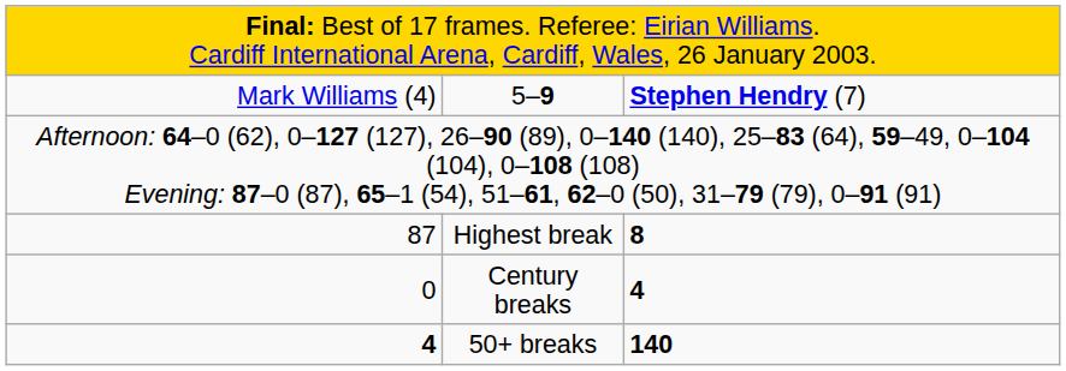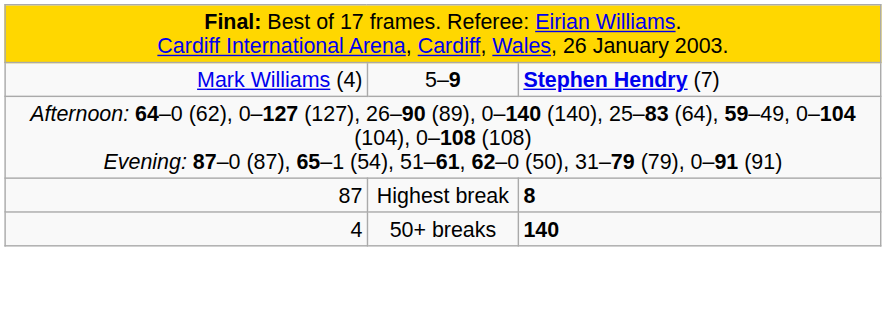 <table class="wikitable" style="font-size: 95%; margin: 1em auto 1em auto;">
 <tr>
 <td colspan="3" align="center" bgcolor="#ffd700"><strong>Final:</strong> Best of 17 frames. Referee: <a href='#'>Eirian Williams</a>.<br><a href='#'>Cardiff International Arena</a>, <a href='#'>Cardiff</a>, <a href='#'>Wales</a>, 26 January 2003.</td>
 </tr>
 <tr>
 <td width="250" align="right"><a href='#'>Mark Williams</a> (4)<br></td>
 <td width="100" align="center">5–<strong>9</strong></td>
 <td width="250"><strong><a href='#'>Stephen Hendry</a></strong> (7)<br></td>
 </tr>
 <tr>
 <td colspan="3" align="center" style="font-size: 100%"><em>Afternoon:</em> <strong>64</strong>–0 (62), 0–<strong>127</strong> (127), 26–<strong>90</strong> (89), 0–<strong>140</strong> (140), 25–<strong>83</strong> (64), <strong>59</strong>–49, 0–<strong>104</strong> (104), 0–<strong>108</strong> (108)<br><em>Evening:</em> <strong>87</strong>–0 (87), <strong>65</strong>–1 (54), 51–<strong>61</strong>, <strong>62</strong>–0 (50), 31–<strong>79</strong> (79), 0–<strong>91</strong> (91)</td>
 </tr>
 <tr>
 <td align="right">87</td>
 <td align="center">Highest break</td>
 <td><strong>8</strong></td>
 </tr>
 <tr>
-<td align="right">0</td>
-<td align="center">Century breaks</td>
-<td><strong>4</strong></td>
-</tr>
-<tr>
-<td align="right"><strong>4</strong></td>
+<td align="right">4</td>
 <td align="center">50+ breaks</td>
 <td><strong>140</strong></td>
 </tr>
 </table>
